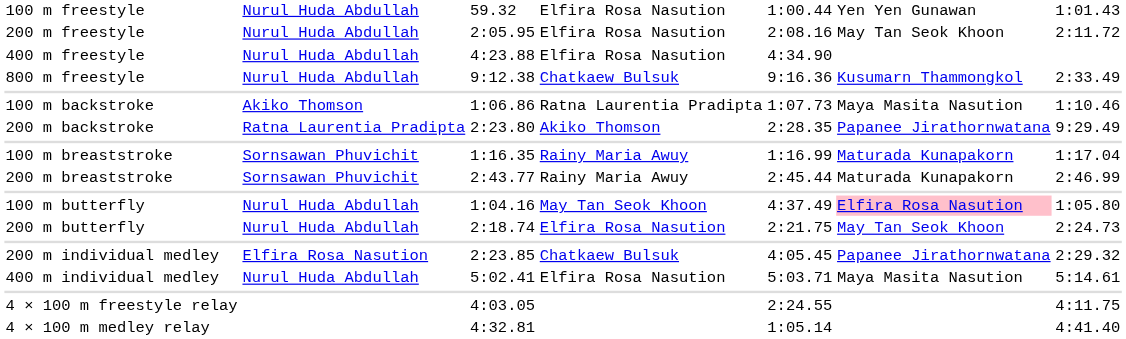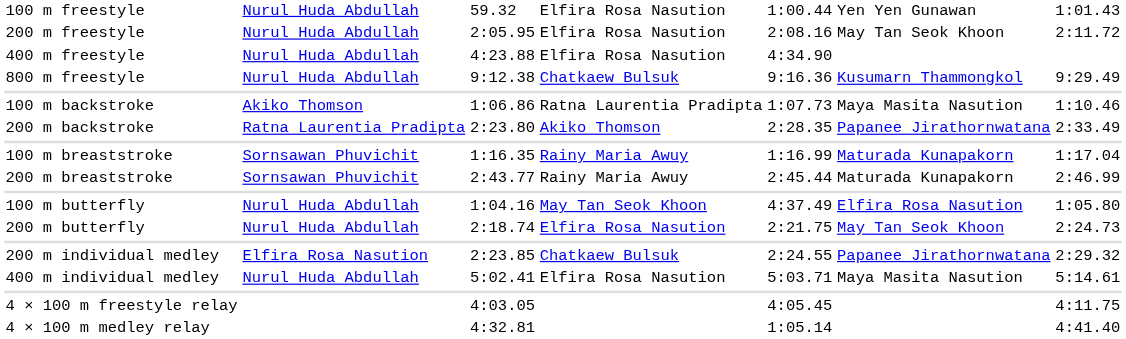 <table>
 <tr>
 <td>100 m freestyle</td>
 <td> <a href='#'>Nurul Huda Abdullah</a></td>
 <td>59.32</td>
 <td> Elfira Rosa Nasution</td>
 <td>1:00.44</td>
 <td> Yen Yen Gunawan</td>
 <td>1:01.43</td>
 </tr>
 <tr>
 <td>200 m freestyle</td>
 <td> <a href='#'>Nurul Huda Abdullah</a></td>
 <td>2:05.95</td>
 <td> Elfira Rosa Nasution</td>
 <td>2:08.16</td>
 <td> May Tan Seok Khoon</td>
 <td>2:11.72</td>
 </tr>
 <tr>
 <td>400 m freestyle</td>
 <td> <a href='#'>Nurul Huda Abdullah</a></td>
 <td>4:23.88</td>
 <td> Elfira Rosa Nasution</td>
 <td>4:34.90</td>
 <td></td>
 </tr>
 <tr>
 <td>800 m freestyle</td>
 <td> <a href='#'>Nurul Huda Abdullah</a></td>
 <td>9:12.38</td>
 <td> <a href='#'>Chatkaew Bulsuk</a></td>
 <td>9:16.36</td>
 <td> <a href='#'>Kusumarn Thammongkol</a></td>
-<td>2:33.49</td>
+<td>9:29.49</td>
 </tr>
 <tr bgcolor=#DDDDDD>
 <td colspan=7></td>
 </tr>
 <tr>
 <td>100 m backstroke</td>
 <td> <a href='#'>Akiko Thomson</a></td>
 <td>1:06.86</td>
 <td> Ratna Laurentia Pradipta</td>
 <td>1:07.73</td>
 <td> Maya Masita Nasution</td>
 <td>1:10.46</td>
 </tr>
 <tr>
 <td>200 m backstroke</td>
 <td> <a href='#'>Ratna Laurentia Pradipta</a></td>
 <td>2:23.80</td>
 <td> <a href='#'>Akiko Thomson</a></td>
 <td>2:28.35</td>
 <td> <a href='#'>Papanee Jirathornwatana</a></td>
-<td>9:29.49</td>
+<td>2:33.49</td>
 </tr>
 <tr bgcolor=#DDDDDD>
 <td colspan=7></td>
 </tr>
 <tr>
 <td>100 m breaststroke</td>
 <td> <a href='#'>Sornsawan Phuvichit</a></td>
 <td>1:16.35</td>
 <td> <a href='#'>Rainy Maria Awuy</a></td>
 <td>1:16.99</td>
 <td> <a href='#'>Maturada Kunapakorn</a></td>
 <td>1:17.04</td>
 </tr>
 <tr>
 <td>200 m breaststroke</td>
 <td> <a href='#'>Sornsawan Phuvichit</a></td>
 <td>2:43.77</td>
 <td> Rainy Maria Awuy</td>
 <td>2:45.44</td>
 <td> Maturada Kunapakorn</td>
 <td>2:46.99</td>
 </tr>
 <tr bgcolor=#DDDDDD>
 <td colspan=7></td>
 </tr>
 <tr>
 <td>100 m butterfly</td>
 <td> <a href='#'>Nurul Huda Abdullah</a></td>
 <td>1:04.16</td>
 <td> <a href='#'>May Tan Seok Khoon</a></td>
 <td>4:37.49</td>
-<td style="background: pink;"> <a href='#'>Elfira Rosa Nasution</a></td>
+<td> <a href='#'>Elfira Rosa Nasution</a></td>
 <td>1:05.80</td>
 </tr>
 <tr>
 <td>200 m butterfly</td>
 <td> <a href='#'>Nurul Huda Abdullah</a></td>
 <td>2:18.74</td>
 <td> <a href='#'>Elfira Rosa Nasution</a></td>
 <td>2:21.75</td>
 <td> <a href='#'>May Tan Seok Khoon</a></td>
 <td>2:24.73</td>
 </tr>
 <tr bgcolor=#DDDDDD>
 <td colspan=7></td>
 </tr>
 <tr>
 <td>200 m individual medley</td>
 <td> <a href='#'>Elfira Rosa Nasution</a></td>
 <td>2:23.85</td>
 <td> <a href='#'>Chatkaew Bulsuk</a></td>
-<td>4:05.45</td>
+<td>2:24.55</td>
 <td> <a href='#'>Papanee Jirathornwatana</a></td>
 <td>2:29.32</td>
 </tr>
 <tr>
 <td>400 m individual medley</td>
 <td> <a href='#'>Nurul Huda Abdullah</a></td>
 <td>5:02.41</td>
 <td> Elfira Rosa Nasution</td>
 <td>5:03.71</td>
 <td> Maya Masita Nasution</td>
 <td>5:14.61</td>
 </tr>
 <tr bgcolor=#DDDDDD>
 <td colspan=7></td>
 </tr>
 <tr>
 <td>4 × 100 m freestyle relay</td>
 <td></td>
 <td>4:03.05</td>
 <td></td>
-<td>2:24.55</td>
+<td>4:05.45</td>
 <td></td>
 <td>4:11.75</td>
 </tr>
 <tr>
 <td>4 × 100 m medley relay</td>
 <td></td>
 <td>4:32.81</td>
 <td></td>
 <td>1:05.14</td>
 <td></td>
 <td>4:41.40</td>
 </tr>
 </table>
